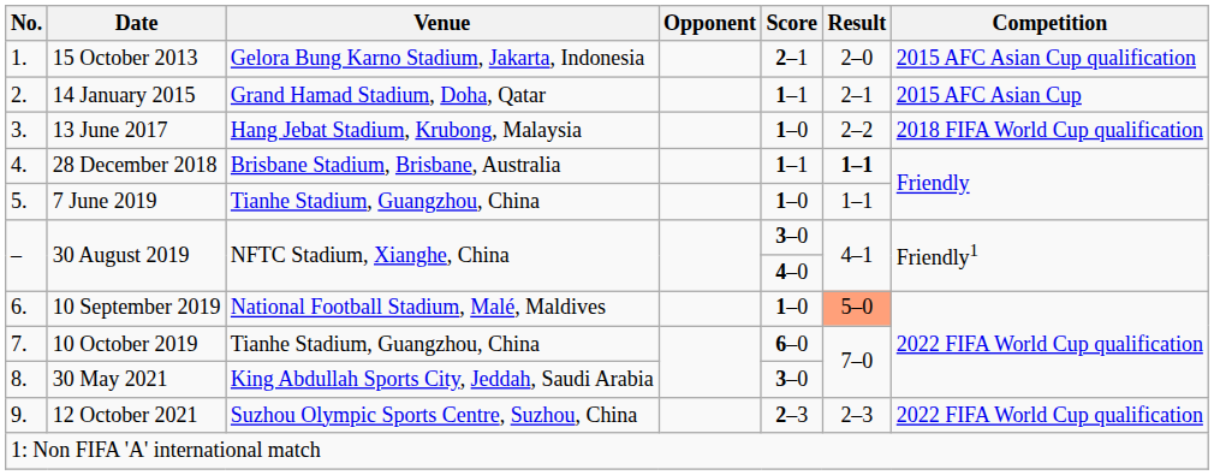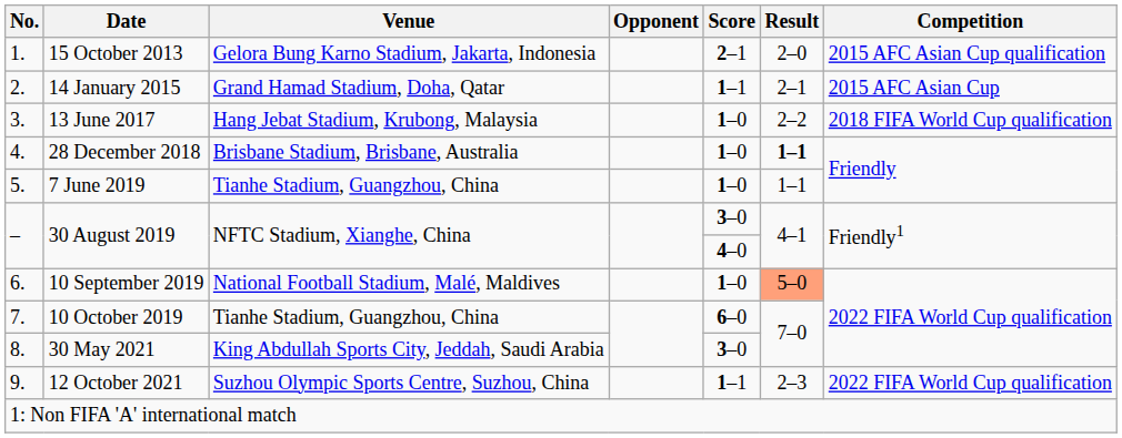 <table class="wikitable" style="font-size:85%;">
 <tr>
 <th>No.</th>
 <th>Date</th>
 <th>Venue</th>
 <th>Opponent</th>
 <th>Score</th>
 <th>Result</th>
 <th>Competition</th>
 </tr>
 <tr>
 <td>1.</td>
 <td>15 October 2013</td>
 <td><a href='#'>Gelora Bung Karno Stadium</a>, <a href='#'>Jakarta</a>, Indonesia</td>
 <td></td>
 <td align=center><strong>2</strong>–1</td>
 <td align=center>2–0</td>
 <td><a href='#'>2015 AFC Asian Cup qualification</a></td>
 </tr>
 <tr>
 <td>2.</td>
 <td>14 January 2015</td>
 <td><a href='#'>Grand Hamad Stadium</a>, <a href='#'>Doha</a>, Qatar</td>
 <td></td>
 <td align=center><strong>1</strong>–1</td>
 <td align=center>2–1</td>
 <td><a href='#'>2015 AFC Asian Cup</a></td>
 </tr>
 <tr>
 <td>3.</td>
 <td>13 June 2017</td>
 <td><a href='#'>Hang Jebat Stadium</a>, <a href='#'>Krubong</a>, Malaysia</td>
 <td></td>
 <td align=center><strong>1</strong>–0</td>
 <td align=center>2–2</td>
 <td><a href='#'>2018 FIFA World Cup qualification</a></td>
 </tr>
 <tr>
 <td>4.</td>
 <td>28 December 2018</td>
 <td><a href='#'>Brisbane Stadium</a>, <a href='#'>Brisbane</a>, Australia</td>
 <td></td>
-<td align=center><strong>1</strong>–1</td>
+<td align=center><strong>1</strong>–0</td>
 <td align=center><strong>1–1</strong></td>
 <td rowspan=2><a href='#'>Friendly</a></td>
 </tr>
 <tr>
 <td>5.</td>
 <td>7 June 2019</td>
 <td><a href='#'>Tianhe Stadium</a>, <a href='#'>Guangzhou</a>, China</td>
 <td></td>
 <td align=center><strong>1</strong>–0</td>
 <td align=center>1–1</td>
 </tr>
 <tr>
 <td rowspan="2">–</td>
 <td rowspan="2">30 August 2019</td>
 <td rowspan="2">NFTC Stadium, <a href='#'>Xianghe</a>, China</td>
 <td rowspan="2"></td>
 <td align=center><strong>3</strong>–0</td>
 <td rowspan="2" style="text-align:center">4–1</td>
 <td rowspan=2>Friendly<sup>1</sup></td>
 </tr>
 <tr>
 <td align=center><strong>4</strong>–0</td>
 </tr>
 <tr>
 <td>6.</td>
 <td>10 September 2019</td>
 <td><a href='#'>National Football Stadium</a>, <a href='#'>Malé</a>, Maldives</td>
 <td></td>
 <td align=center><strong>1</strong>–0</td>
 <td align=center style="background: lightsalmon;">5–0</td>
 <td rowspan="3"><a href='#'>2022 FIFA World Cup qualification</a></td>
 </tr>
 <tr>
 <td>7.</td>
 <td>10 October 2019</td>
 <td>Tianhe Stadium, Guangzhou, China</td>
 <td rowspan="2"></td>
 <td align=center><strong>6</strong>–0</td>
 <td rowspan="2" align=center>7–0</td>
 </tr>
 <tr>
 <td>8.</td>
 <td>30 May 2021</td>
 <td><a href='#'>King Abdullah Sports City</a>, <a href='#'>Jeddah</a>, Saudi Arabia</td>
 <td align=center><strong>3</strong>–0</td>
 </tr>
 <tr>
 <td>9.</td>
 <td>12 October 2021</td>
 <td><a href='#'>Suzhou Olympic Sports Centre</a>, <a href='#'>Suzhou</a>, China</td>
 <td></td>
-<td align=center><strong>2</strong>–3</td>
+<td align=center><strong>1</strong>–1</td>
 <td align=center>2–3</td>
 <td><a href='#'>2022 FIFA World Cup qualification</a></td>
 </tr>
 <tr>
 <td colspan=7 align=left>1: Non FIFA 'A' international match</td>
 </tr>
 </table>
